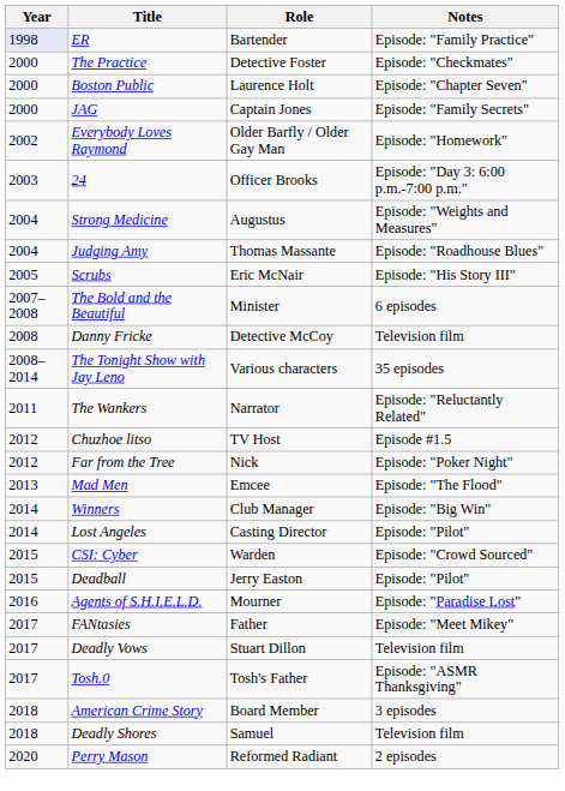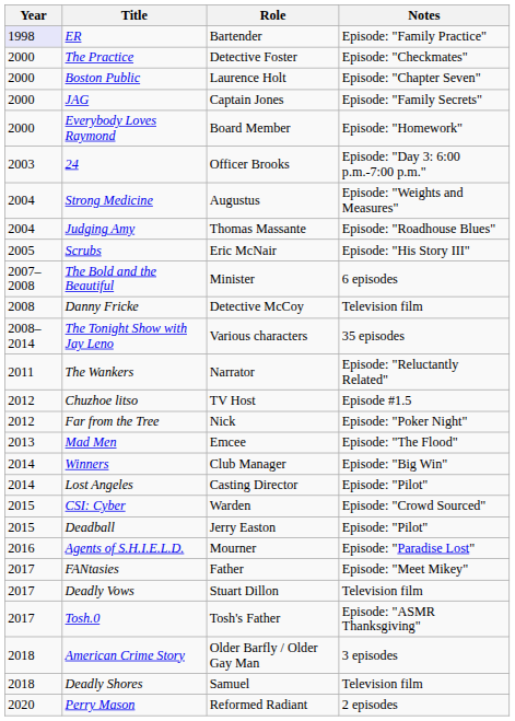 <table class="wikitable sortable">
 <tr>
 <th>Year</th>
 <th>Title</th>
 <th>Role</th>
 <th>Notes</th>
 </tr>
 <tr>
 <td style="background: lavender;">1998</td>
 <td><a href='#'><em>ER</em></a></td>
 <td>Bartender</td>
 <td>Episode: "Family Practice"</td>
 </tr>
 <tr>
 <td>2000</td>
 <td><em><a href='#'>The Practice</a></em></td>
 <td>Detective Foster</td>
 <td>Episode: "Checkmates"</td>
 </tr>
 <tr>
 <td>2000</td>
 <td><em><a href='#'>Boston Public</a></em></td>
 <td>Laurence Holt</td>
 <td>Episode: "Chapter Seven"</td>
 </tr>
 <tr>
 <td>2000</td>
 <td><a href='#'><em>JAG</em></a></td>
 <td>Captain Jones</td>
 <td>Episode: "Family Secrets"</td>
 </tr>
 <tr>
-<td>2002</td>
+<td>2000</td>
 <td><em><a href='#'>Everybody Loves Raymond</a></em></td>
-<td>Older Barfly / Older Gay Man</td>
+<td>Board Member</td>
 <td>Episode: "Homework"</td>
 </tr>
 <tr>
 <td>2003</td>
 <td><a href='#'><em>24</em></a></td>
 <td>Officer Brooks</td>
 <td>Episode: "Day 3: 6:00 p.m.-7:00 p.m."</td>
 </tr>
 <tr>
 <td>2004</td>
 <td><em><a href='#'>Strong Medicine</a></em></td>
 <td>Augustus</td>
 <td>Episode: "Weights and Measures"</td>
 </tr>
 <tr>
 <td>2004</td>
 <td><em><a href='#'>Judging Amy</a></em></td>
 <td>Thomas Massante</td>
 <td>Episode: "Roadhouse Blues"</td>
 </tr>
 <tr>
 <td>2005</td>
 <td><a href='#'><em>Scrubs</em></a></td>
 <td>Eric McNair</td>
 <td>Episode: "His Story III"</td>
 </tr>
 <tr>
 <td>2007–2008</td>
 <td><em><a href='#'>The Bold and the Beautiful</a></em></td>
 <td>Minister</td>
 <td>6 episodes</td>
 </tr>
 <tr>
 <td>2008</td>
 <td><em>Danny Fricke</em></td>
 <td>Detective McCoy</td>
 <td>Television film</td>
 </tr>
 <tr>
 <td>2008–2014</td>
 <td><em><a href='#'>The Tonight Show with Jay Leno</a></em></td>
 <td>Various characters</td>
 <td>35 episodes</td>
 </tr>
 <tr>
 <td>2011</td>
 <td><em>The Wankers</em></td>
 <td>Narrator</td>
 <td>Episode: "Reluctantly Related"</td>
 </tr>
 <tr>
 <td>2012</td>
 <td><em>Chuzhoe litso</em></td>
 <td>TV Host</td>
 <td>Episode #1.5</td>
 </tr>
 <tr>
 <td>2012</td>
 <td><em>Far from the Tree</em></td>
 <td>Nick</td>
 <td>Episode: "Poker Night"</td>
 </tr>
 <tr>
 <td>2013</td>
 <td><em><a href='#'>Mad Men</a></em></td>
 <td>Emcee</td>
 <td>Episode: "The Flood"</td>
 </tr>
 <tr>
 <td>2014</td>
 <td><a href='#'><em>Winners</em></a></td>
 <td>Club Manager</td>
 <td>Episode: "Big Win"</td>
 </tr>
 <tr>
 <td>2014</td>
 <td><em>Lost Angeles</em></td>
 <td>Casting Director</td>
 <td>Episode: "Pilot"</td>
 </tr>
 <tr>
 <td>2015</td>
 <td><em><a href='#'>CSI: Cyber</a></em></td>
 <td>Warden</td>
 <td>Episode: "Crowd Sourced"</td>
 </tr>
 <tr>
 <td>2015</td>
 <td><em>Deadball</em></td>
 <td>Jerry Easton</td>
 <td>Episode: "Pilot"</td>
 </tr>
 <tr>
 <td>2016</td>
 <td><em><a href='#'>Agents of S.H.I.E.L.D.</a></em></td>
 <td>Mourner</td>
 <td>Episode: "<a href='#'>Paradise Lost</a>"</td>
 </tr>
 <tr>
 <td>2017</td>
 <td><em>FANtasies</em></td>
 <td>Father</td>
 <td>Episode: "Meet Mikey"</td>
 </tr>
 <tr>
 <td>2017</td>
 <td><em>Deadly Vows</em></td>
 <td>Stuart Dillon</td>
 <td>Television film</td>
 </tr>
 <tr>
 <td>2017</td>
 <td><em><a href='#'>Tosh.0</a></em></td>
 <td>Tosh's Father</td>
 <td>Episode: "ASMR Thanksgiving"</td>
 </tr>
 <tr>
 <td>2018</td>
 <td><em><a href='#'>American Crime Story</a></em></td>
-<td>Board Member</td>
+<td>Older Barfly / Older Gay Man</td>
 <td>3 episodes</td>
 </tr>
 <tr>
 <td>2018</td>
 <td><em>Deadly Shores</em></td>
 <td>Samuel</td>
 <td>Television film</td>
 </tr>
 <tr>
 <td>2020</td>
 <td><a href='#'><em>Perry Mason</em></a></td>
 <td>Reformed Radiant</td>
 <td>2 episodes</td>
 </tr>
 </table>
